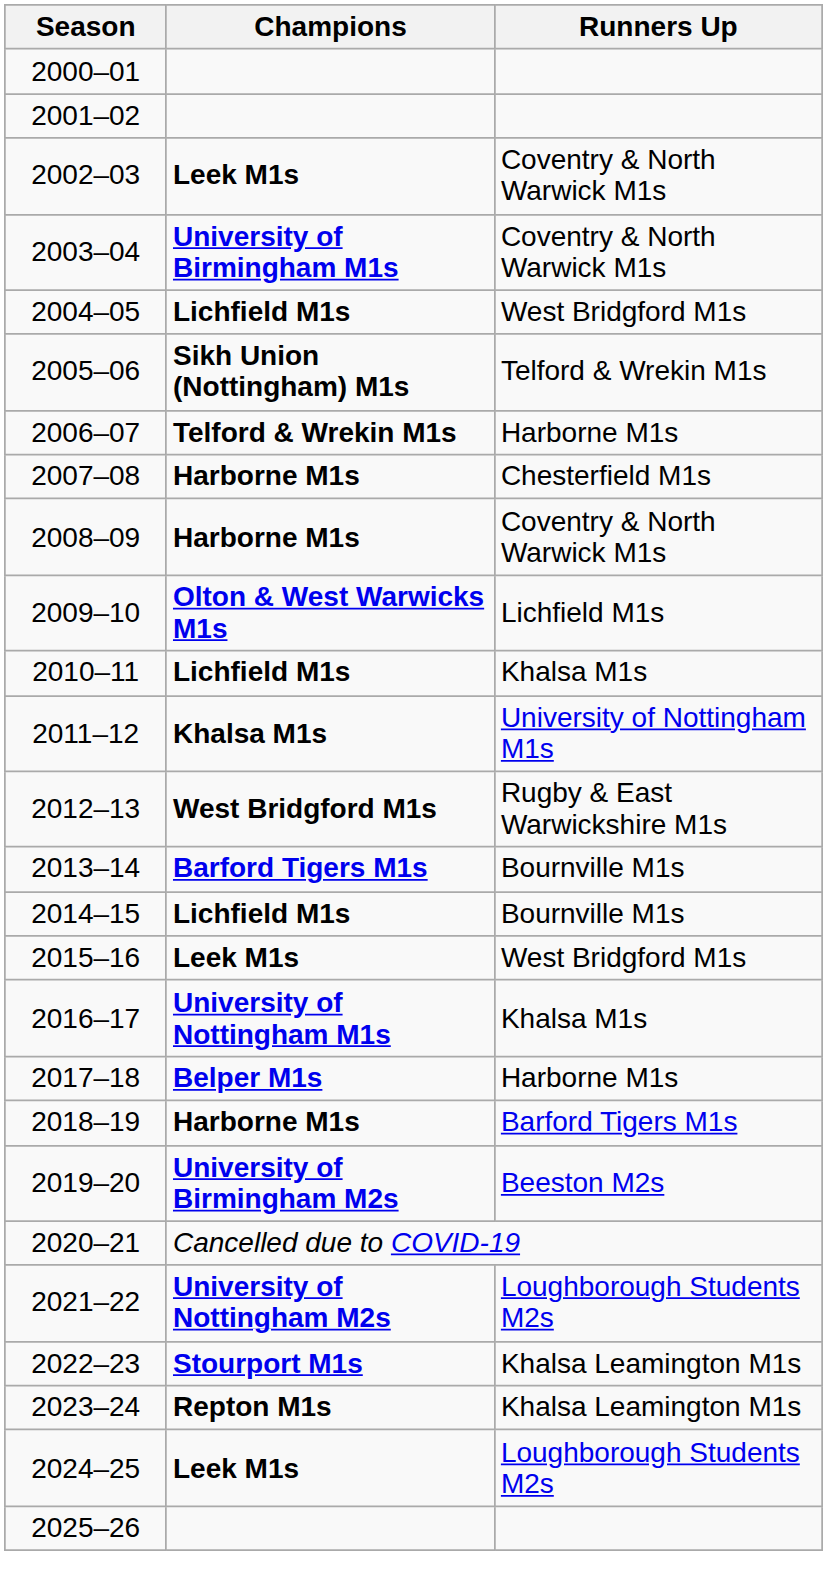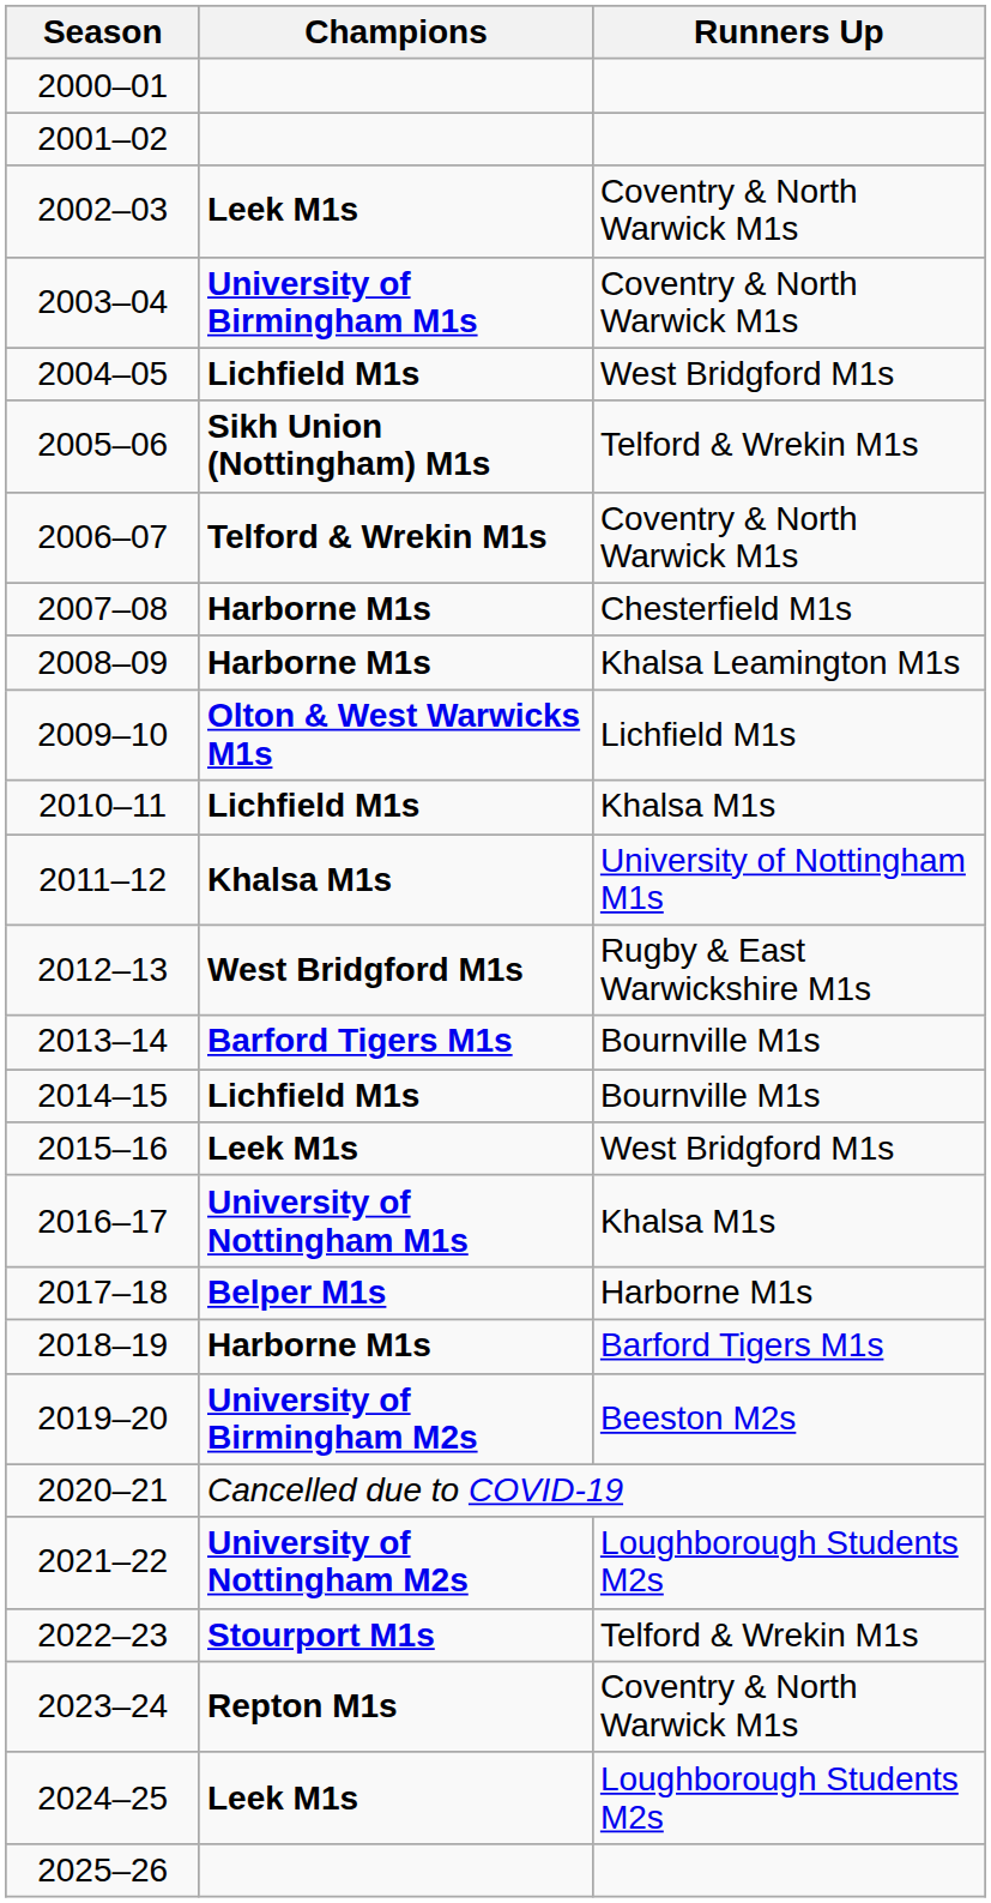 <table class="wikitable" style="text-align:centre; margin-left:1em;">
 <tr>
 <th style="width:85px">Season</th>
 <th style="width:180px">Champions</th>
 <th style="width:180px">Runners Up</th>
 </tr>
 <tr>
 <td style="text-align:center">2000–01</td>
 <td></td>
 <td></td>
 </tr>
 <tr>
 <td style="text-align:center">2001–02</td>
 <td></td>
 <td></td>
 </tr>
 <tr>
 <td style="text-align:center">2002–03</td>
 <td><strong>Leek M1s</strong></td>
 <td>Coventry & North Warwick M1s</td>
 </tr>
 <tr>
 <td style="text-align:center">2003–04</td>
 <td><strong><a href='#'>University of Birmingham M1s</a></strong></td>
 <td>Coventry & North Warwick M1s</td>
 </tr>
 <tr>
 <td style="text-align:center">2004–05</td>
 <td><strong>Lichfield M1s</strong></td>
 <td>West Bridgford M1s</td>
 </tr>
 <tr>
 <td style="text-align:center">2005–06</td>
 <td><strong>Sikh Union (Nottingham) M1s</strong></td>
 <td>Telford & Wrekin M1s</td>
 </tr>
 <tr>
 <td style="text-align:center">2006–07</td>
 <td><strong>Telford & Wrekin M1s</strong></td>
-<td>Harborne M1s</td>
+<td>Coventry & North Warwick M1s</td>
 </tr>
 <tr>
 <td style="text-align:center">2007–08</td>
 <td><strong>Harborne M1s</strong></td>
 <td>Chesterfield M1s</td>
 </tr>
 <tr>
 <td style="text-align:center">2008–09</td>
 <td><strong>Harborne M1s</strong></td>
-<td>Coventry & North Warwick M1s</td>
+<td>Khalsa Leamington M1s</td>
 </tr>
 <tr>
 <td style="text-align:center">2009–10</td>
 <td><strong><a href='#'>Olton & West Warwicks M1s</a></strong></td>
 <td>Lichfield M1s</td>
 </tr>
 <tr>
 <td style="text-align:center">2010–11</td>
 <td><strong>Lichfield M1s</strong></td>
 <td>Khalsa M1s</td>
 </tr>
 <tr>
 <td style="text-align:center">2011–12</td>
 <td><strong>Khalsa M1s</strong></td>
 <td><a href='#'>University of Nottingham M1s</a></td>
 </tr>
 <tr>
 <td style="text-align:center">2012–13</td>
 <td><strong>West Bridgford M1s</strong></td>
 <td>Rugby & East Warwickshire M1s</td>
 </tr>
 <tr>
 <td style="text-align:center">2013–14</td>
 <td><strong><a href='#'>Barford Tigers M1s</a></strong></td>
 <td>Bournville M1s</td>
 </tr>
 <tr>
 <td style="text-align:center">2014–15</td>
 <td><strong>Lichfield M1s</strong></td>
 <td>Bournville M1s</td>
 </tr>
 <tr>
 <td style="text-align:center">2015–16</td>
 <td><strong>Leek M1s</strong></td>
 <td>West Bridgford M1s</td>
 </tr>
 <tr>
 <td style="text-align:center">2016–17</td>
 <td><strong><a href='#'>University of Nottingham M1s</a></strong></td>
 <td>Khalsa M1s</td>
 </tr>
 <tr>
 <td style="text-align:center">2017–18</td>
 <td><strong><a href='#'>Belper M1s</a></strong></td>
 <td>Harborne M1s</td>
 </tr>
 <tr>
 <td style="text-align:center">2018–19</td>
 <td><strong>Harborne M1s</strong></td>
 <td><a href='#'>Barford Tigers M1s</a></td>
 </tr>
 <tr>
 <td style="text-align:center">2019–20</td>
 <td><strong><a href='#'>University of Birmingham M2s</a></strong></td>
 <td><a href='#'>Beeston M2s</a></td>
 </tr>
 <tr>
 <td style="text-align:center">2020–21</td>
 <td colspan=2><em>Cancelled due to <a href='#'>COVID-19</a></em></td>
 </tr>
 <tr>
 <td style="text-align:center">2021–22</td>
 <td><strong><a href='#'>University of Nottingham M2s</a></strong></td>
 <td><a href='#'>Loughborough Students M2s</a></td>
 </tr>
 <tr>
 <td style="text-align:center">2022–23</td>
 <td><strong><a href='#'>Stourport M1s</a></strong></td>
-<td>Khalsa Leamington M1s</td>
+<td>Telford & Wrekin M1s</td>
 </tr>
 <tr>
 <td style="text-align:center">2023–24</td>
 <td><strong>Repton M1s</strong></td>
-<td>Khalsa Leamington M1s</td>
+<td>Coventry & North Warwick M1s</td>
 </tr>
 <tr>
 <td style="text-align:center">2024–25</td>
 <td><strong>Leek M1s</strong></td>
 <td><a href='#'>Loughborough Students M2s</a></td>
 </tr>
 <tr>
 <td style="text-align:center">2025–26</td>
 <td></td>
 <td></td>
 </tr>
 </table>
